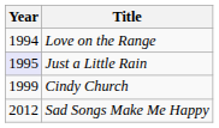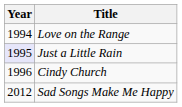 <table class="wikitable">
 <tr>
 <th>Year</th>
 <th>Title</th>
 </tr>
 <tr>
 <td>1994</td>
 <td><em>Love on the Range</em></td>
 </tr>
 <tr>
 <td style="background: lavender;">1995</td>
 <td><em>Just a Little Rain</em></td>
 </tr>
 <tr>
-<td>1999</td>
+<td>1996</td>
 <td><em>Cindy Church</em></td>
 </tr>
 <tr>
 <td>2012</td>
 <td><em>Sad Songs Make Me Happy</em></td>
 </tr>
 </table>
